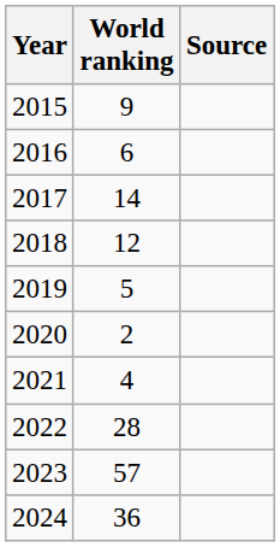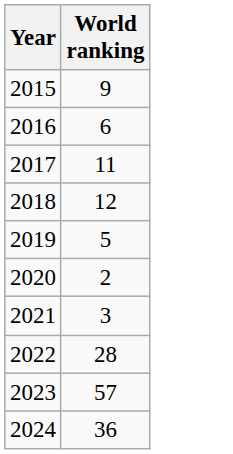 <table class="wikitable" style="text-align:center; font-size: 95%;">
 <tr>
 <th>Year</th>
 <th>World<br>ranking</th>
-<th>Source</th>
 </tr>
 <tr>
 <td>2015</td>
 <td>9</td>
-<td></td>
 </tr>
 <tr>
 <td>2016</td>
 <td>6</td>
-<td></td>
 </tr>
 <tr>
 <td>2017</td>
-<td>14</td>
-<td></td>
+<td>11</td>
 </tr>
 <tr>
 <td>2018</td>
 <td>12</td>
-<td></td>
 </tr>
 <tr>
 <td>2019</td>
 <td>5</td>
-<td></td>
 </tr>
 <tr>
 <td>2020</td>
 <td>2</td>
-<td></td>
 </tr>
 <tr>
 <td>2021</td>
-<td>4</td>
-<td></td>
+<td>3</td>
 </tr>
 <tr>
 <td>2022</td>
 <td>28</td>
-<td></td>
 </tr>
 <tr>
 <td>2023</td>
 <td>57</td>
-<td></td>
 </tr>
 <tr>
 <td>2024</td>
 <td>36</td>
-<td></td>
 </tr>
 </table>
